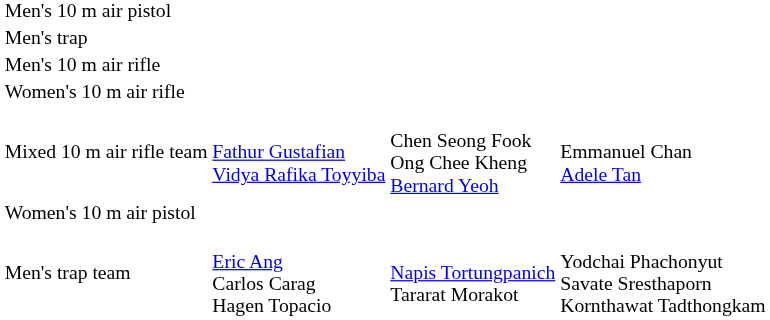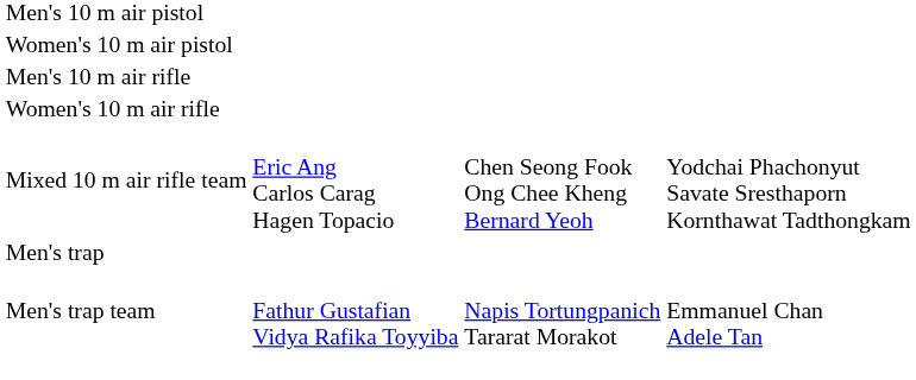 <table>
 <tr>
 <td>Men's 10 m air pistol</td>
 <td nowrap=true></td>
 <td></td>
 <td></td>
 </tr>
 <tr>
-<td>Men's trap</td>
+<td>Women's 10 m air pistol</td>
 <td></td>
 <td></td>
 <td></td>
 </tr>
 <tr>
 <td>Men's 10 m air rifle</td>
 <td></td>
 <td></td>
 <td nowrap=true></td>
 </tr>
 <tr>
 <td>Women's 10 m air rifle</td>
 <td></td>
 <td></td>
 <td></td>
 </tr>
 <tr>
 <td>Mixed 10 m air rifle team</td>
-<td><br><a href='#'>Fathur Gustafian</a><br><a href='#'>Vidya Rafika Toyyiba</a></td>
+<td><br><a href='#'>Eric Ang</a><br>Carlos Carag<br>Hagen Topacio</td>
 <td><br>Chen Seong Fook<br>Ong Chee Kheng<br><a href='#'>Bernard Yeoh</a></td>
-<td><br>Emmanuel Chan<br><a href='#'>Adele Tan</a></td>
+<td><br>Yodchai Phachonyut<br>Savate Sresthaporn<br>Kornthawat Tadthongkam</td>
 </tr>
 <tr>
-<td>Women's 10 m air pistol</td>
+<td>Men's trap</td>
 <td></td>
 <td></td>
 <td></td>
 </tr>
 <tr>
 <td>Men's trap team</td>
-<td><br><a href='#'>Eric Ang</a><br>Carlos Carag<br>Hagen Topacio</td>
+<td><br><a href='#'>Fathur Gustafian</a><br><a href='#'>Vidya Rafika Toyyiba</a></td>
 <td nowrap=true><br><a href='#'>Napis Tortungpanich</a><br>Tararat Morakot</td>
-<td><br>Yodchai Phachonyut<br>Savate Sresthaporn<br>Kornthawat Tadthongkam</td>
+<td><br>Emmanuel Chan<br><a href='#'>Adele Tan</a></td>
 </tr>
 </table>
